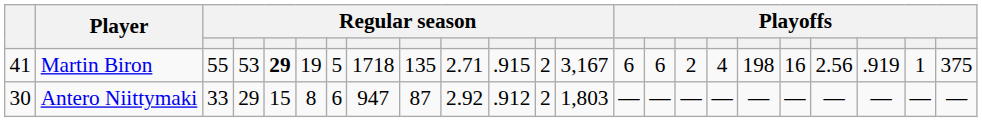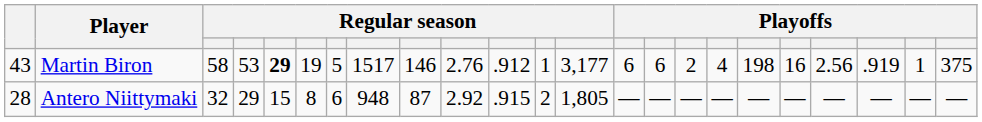 <table class="wikitable plainrowheaders" style="text-align:center;">
 <tr>
 <th scope="col" rowspan="2"></th>
 <th scope="col" rowspan="2">Player</th>
 <th scope=colgroup colspan=11>Regular season</th>
 <th scope=colgroup colspan=10>Playoffs</th>
 </tr>
 <tr>
 <th scope="col"></th>
 <th scope="col"></th>
 <th scope="col"></th>
 <th scope="col"></th>
 <th scope="col"></th>
 <th scope="col"></th>
 <th scope="col"></th>
 <th scope="col"></th>
 <th scope="col"></th>
 <th scope="col"></th>
 <th scope="col"></th>
 <th scope="col"></th>
 <th scope="col"></th>
 <th scope="col"></th>
 <th scope="col"></th>
 <th scope="col"></th>
 <th scope="col"></th>
 <th scope="col"></th>
 <th scope="col"></th>
 <th scope="col"></th>
 <th scope="col"></th>
 </tr>
 <tr>
-<td scope="row">41</td>
+<td scope="row">43</td>
 <td align="left"><a href='#'>Martin Biron</a></td>
-<td>55</td>
+<td>58</td>
 <td>53</td>
 <td><strong>29</strong></td>
 <td>19</td>
 <td>5</td>
-<td>1718</td>
-<td>135</td>
-<td>2.71</td>
-<td>.915</td>
-<td>2</td>
-<td>3,167</td>
+<td>1517</td>
+<td>146</td>
+<td>2.76</td>
+<td>.912</td>
+<td>1</td>
+<td>3,177</td>
 <td>6</td>
 <td>6</td>
 <td>2</td>
 <td>4</td>
 <td>198</td>
 <td>16</td>
 <td>2.56</td>
 <td>.919</td>
 <td>1</td>
 <td>375</td>
 </tr>
 <tr>
-<td scope="row">30</td>
+<td scope="row">28</td>
 <td align="left"><a href='#'>Antero Niittymaki</a></td>
-<td>33</td>
+<td>32</td>
 <td>29</td>
 <td>15</td>
 <td>8</td>
 <td>6</td>
-<td>947</td>
+<td>948</td>
 <td>87</td>
 <td>2.92</td>
-<td>.912</td>
+<td>.915</td>
 <td>2</td>
-<td>1,803</td>
+<td>1,805</td>
 <td>—</td>
 <td>—</td>
 <td>—</td>
 <td>—</td>
 <td>—</td>
 <td>—</td>
 <td>—</td>
 <td>—</td>
 <td>—</td>
 <td>—</td>
 </tr>
 </table>
